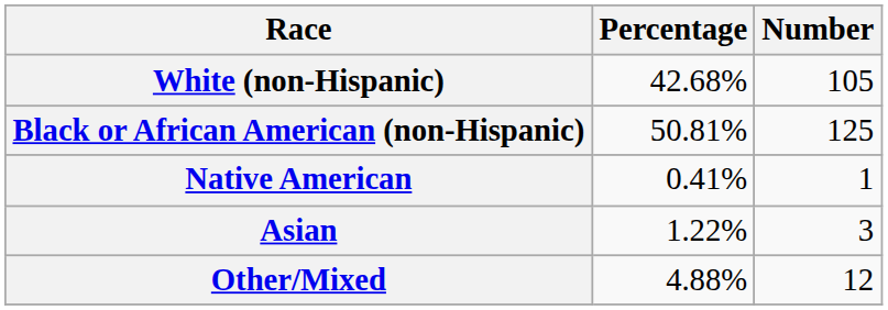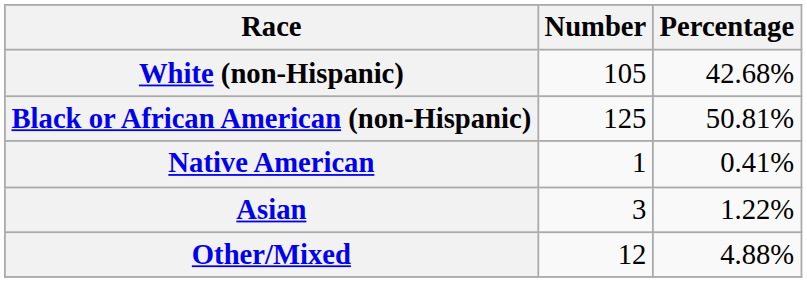 <table class="wikitable" style="text-align:right">
 <tr>
 <th scope="col">Race</th>
+<th scope="col">Number</th>
 <th scope="col">Percentage</th>
-<th scope="col">Number</th>
 </tr>
 <tr>
 <th scope="row"><a href='#'>White</a> (non-Hispanic)</th>
+<td>105</td>
 <td>42.68%</td>
-<td>105</td>
 </tr>
 <tr>
 <th scope="row"><a href='#'>Black or African American</a> (non-Hispanic)</th>
+<td>125</td>
 <td>50.81%</td>
-<td>125</td>
 </tr>
 <tr>
 <th scope="row"><a href='#'>Native American</a></th>
+<td>1</td>
 <td>0.41%</td>
-<td>1</td>
 </tr>
 <tr>
 <th scope="row"><a href='#'>Asian</a></th>
+<td>3</td>
 <td>1.22%</td>
-<td>3</td>
 </tr>
 <tr>
 <th scope="row"><a href='#'>Other/Mixed</a></th>
+<td>12</td>
 <td>4.88%</td>
-<td>12</td>
 </tr>
 </table>
